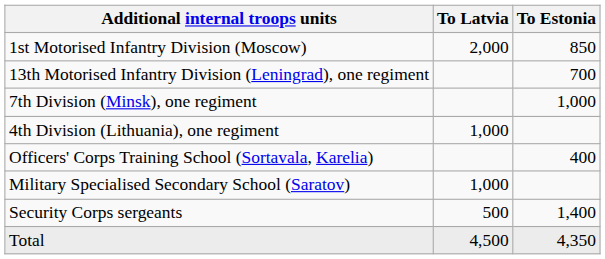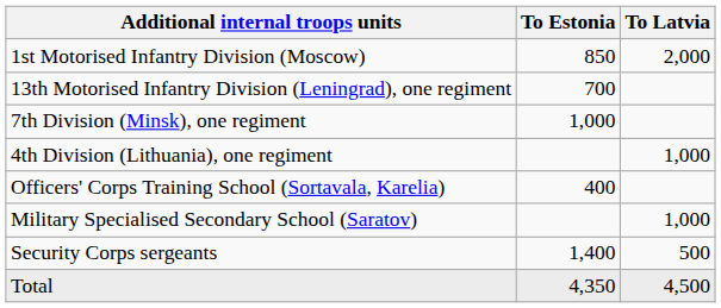 <table class="wikitable" align=right style="margin: 0.5em 0 0 .5em;">
 <tr>
 <th>Additional <a href='#'>internal troops</a> units</th>
+<th>To Estonia</th>
 <th>To Latvia</th>
-<th>To Estonia</th>
 </tr>
 <tr>
 <td>1st Motorised Infantry Division (Moscow)</td>
+<td align="right">850</td>
 <td align="right">2,000</td>
-<td align="right">850</td>
 </tr>
 <tr>
 <td>13th Motorised Infantry Division (<a href='#'>Leningrad</a>), one regiment</td>
+<td align="right">700</td>
 <td></td>
-<td align="right">700</td>
 </tr>
 <tr>
 <td>7th Division (<a href='#'>Minsk</a>), one regiment</td>
+<td align="right">1,000</td>
+<td> </td>
+</tr>
+<tr>
+<td>4th Division (Lithuania), one regiment</td>
 <td> </td>
 <td align="right">1,000</td>
 </tr>
 <tr>
-<td>4th Division (Lithuania), one regiment</td>
-<td align="right">1,000</td>
+<td>Officers' Corps Training School (<a href='#'>Sortavala</a>, <a href='#'>Karelia</a>)</td>
+<td align="right">400</td>
 <td> </td>
 </tr>
 <tr>
-<td>Officers' Corps Training School (<a href='#'>Sortavala</a>, <a href='#'>Karelia</a>)</td>
+<td>Military Specialised Secondary School (<a href='#'>Saratov</a>)</td>
 <td> </td>
-<td align="right">400</td>
-</tr>
-<tr>
-<td>Military Specialised Secondary School (<a href='#'>Saratov</a>)</td>
 <td align="right">1,000</td>
-<td> </td>
 </tr>
 <tr>
 <td>Security Corps sergeants</td>
+<td align="right">1,400</td>
 <td align="right">500</td>
-<td align="right">1,400</td>
 </tr>
 <tr bgcolor="#ECECEC">
 <td>Total</td>
+<td align="right">4,350</td>
 <td align="right">4,500</td>
-<td align="right">4,350</td>
 </tr>
 </table>
